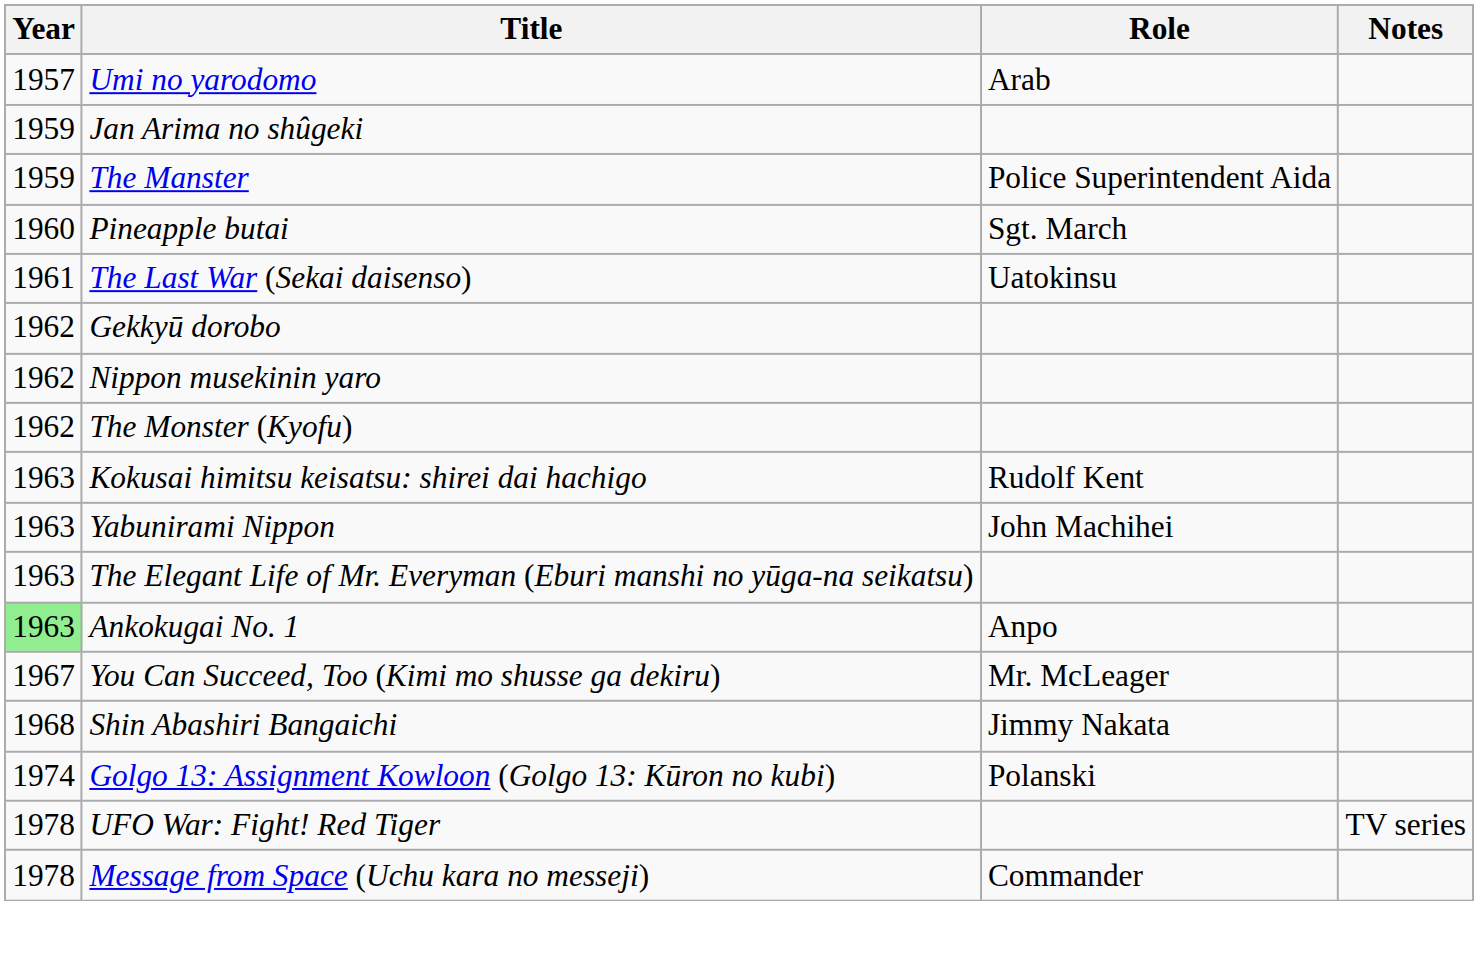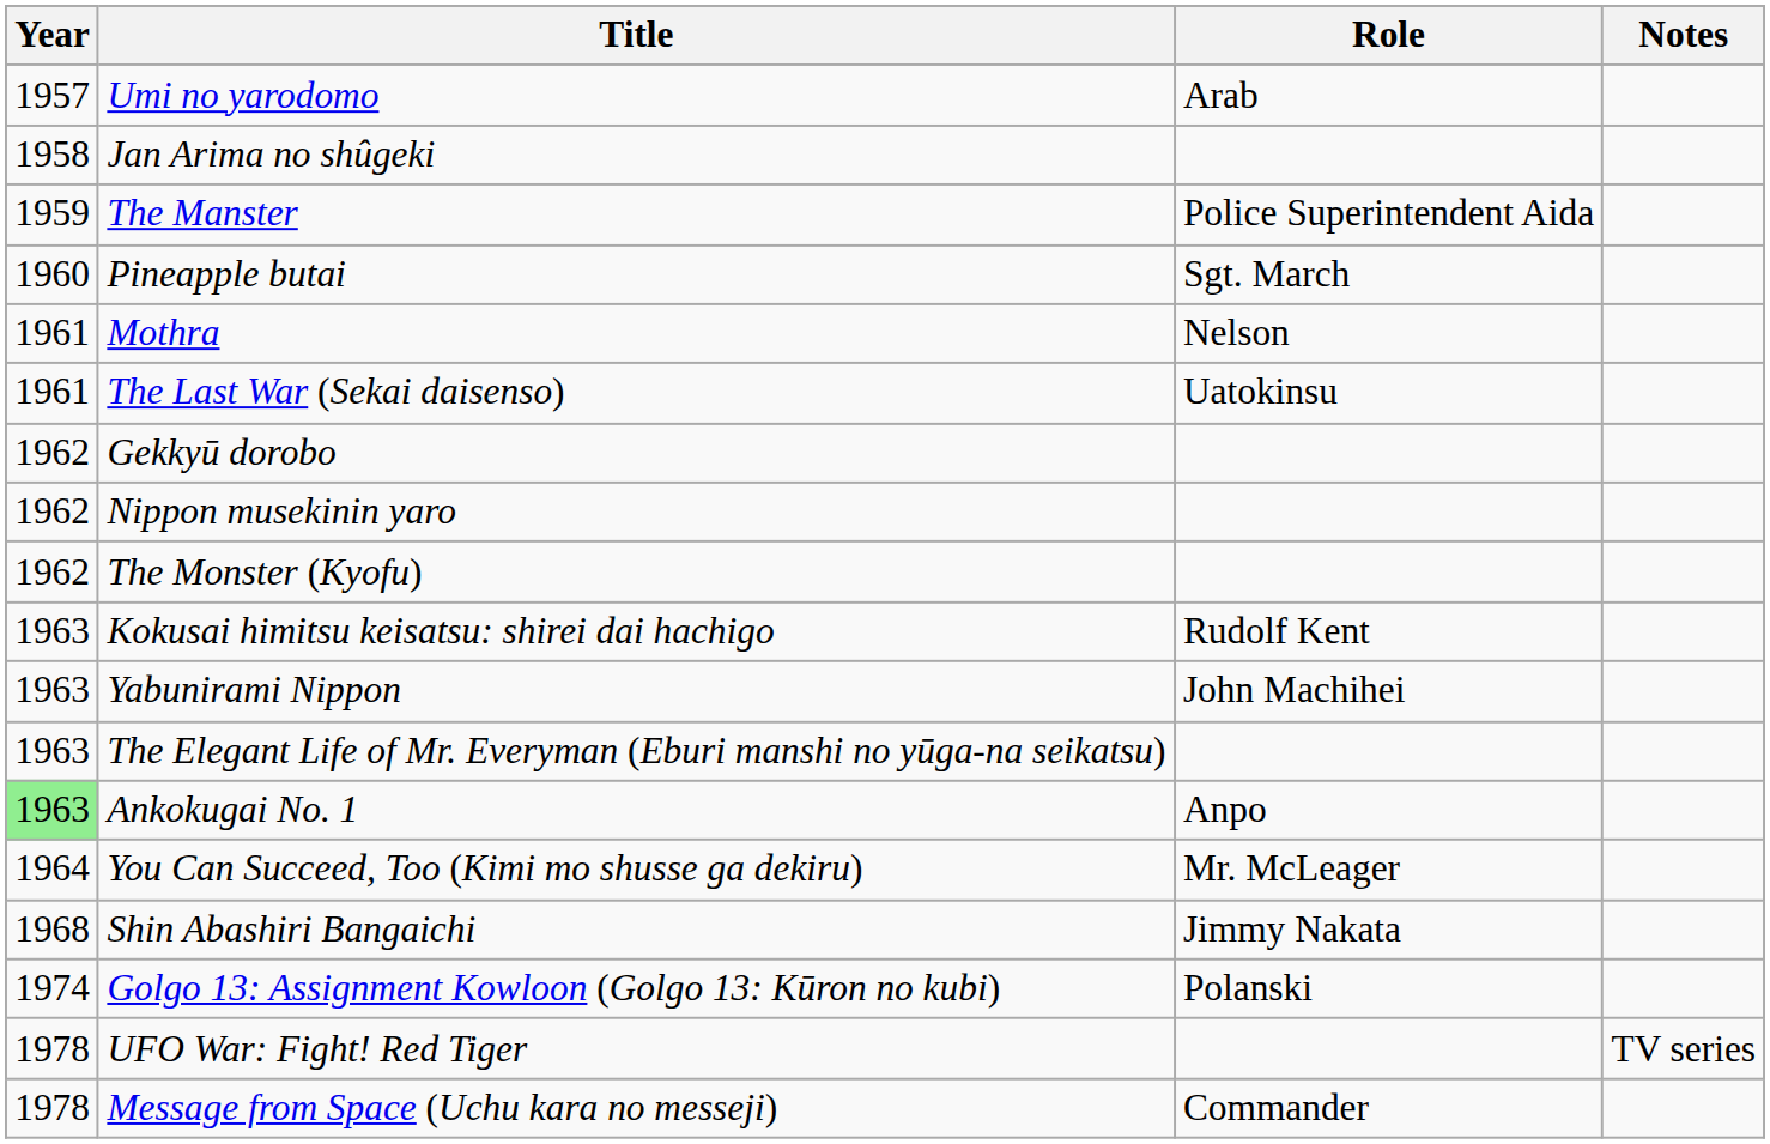 <table class="wikitable">
 <tr>
 <th>Year</th>
 <th>Title</th>
 <th>Role</th>
 <th>Notes</th>
 </tr>
 <tr>
 <td>1957</td>
 <td><em><a href='#'>Umi no yarodomo</a></em></td>
 <td>Arab</td>
 <td></td>
 </tr>
 <tr>
-<td>1959</td>
+<td>1958</td>
 <td><em>Jan Arima no shûgeki</em></td>
 <td></td>
 <td></td>
 </tr>
 <tr>
 <td>1959</td>
 <td><em><a href='#'>The Manster</a></em></td>
 <td>Police Superintendent Aida</td>
 <td></td>
 </tr>
 <tr>
 <td>1960</td>
 <td><em>Pineapple butai</em></td>
 <td>Sgt. March</td>
+<td></td>
+</tr>
+<tr>
+<td>1961</td>
+<td><em><a href='#'>Mothra</a></em></td>
+<td>Nelson</td>
 <td></td>
 </tr>
 <tr>
 <td>1961</td>
 <td><em><a href='#'>The Last War</a></em> (<em>Sekai daisenso</em>)</td>
 <td>Uatokinsu</td>
 <td></td>
 </tr>
 <tr>
 <td>1962</td>
 <td><em>Gekkyū dorobo</em></td>
 <td></td>
 <td></td>
 </tr>
 <tr>
 <td>1962</td>
 <td><em>Nippon musekinin yaro</em></td>
 <td></td>
 <td></td>
 </tr>
 <tr>
 <td>1962</td>
 <td><em>The Monster</em> (<em>Kyofu</em>)</td>
 <td></td>
 <td></td>
 </tr>
 <tr>
 <td>1963</td>
 <td><em>Kokusai himitsu keisatsu: shirei dai hachigo</em></td>
 <td>Rudolf Kent</td>
 <td></td>
 </tr>
 <tr>
 <td>1963</td>
 <td><em>Yabunirami Nippon</em></td>
 <td>John Machihei</td>
 <td></td>
 </tr>
 <tr>
 <td>1963</td>
 <td><em>The Elegant Life of Mr. Everyman</em> (<em>Eburi manshi no yūga-na seikatsu</em>)</td>
 <td></td>
 <td></td>
 </tr>
 <tr>
 <td style="background: lightgreen;">1963</td>
 <td><em>Ankokugai No. 1</em></td>
 <td>Anpo</td>
 <td></td>
 </tr>
 <tr>
-<td>1967</td>
+<td>1964</td>
 <td><em>You Can Succeed, Too</em> (<em>Kimi mo shusse ga dekiru</em>)</td>
 <td>Mr. McLeager</td>
 <td></td>
 </tr>
 <tr>
 <td>1968</td>
 <td><em>Shin Abashiri Bangaichi</em></td>
 <td>Jimmy Nakata</td>
 <td></td>
 </tr>
 <tr>
 <td>1974</td>
 <td><em><a href='#'>Golgo 13: Assignment Kowloon</a></em> (<em>Golgo 13: Kūron no kubi</em>)</td>
 <td>Polanski</td>
 <td></td>
 </tr>
 <tr>
 <td>1978</td>
 <td><em>UFO War: Fight! Red Tiger</em></td>
 <td></td>
 <td>TV series</td>
 </tr>
 <tr>
 <td>1978</td>
 <td><em><a href='#'>Message from Space</a></em> (<em>Uchu kara no messeji</em>)</td>
 <td>Commander</td>
 <td></td>
 </tr>
 </table>
